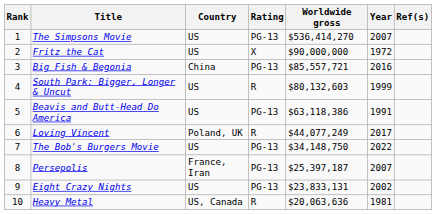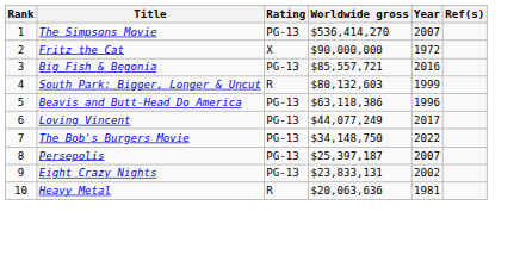 <table class="wikitable">
 <tr>
 <th>Rank</th>
 <th>Title</th>
-<th>Country</th>
 <th>Rating</th>
 <th>Worldwide gross</th>
 <th>Year</th>
 <th>Ref(s)</th>
 </tr>
 <tr>
 <td style="text-align:center;">1</td>
 <td><em><a href='#'>The Simpsons Movie</a></em></td>
-<td>US</td>
 <td>PG-13</td>
 <td>$536,414,270</td>
 <td>2007</td>
 <td></td>
 </tr>
 <tr>
 <td style="text-align:center;">2</td>
 <td><em><a href='#'>Fritz the Cat</a></em></td>
-<td>US</td>
 <td>X</td>
 <td>$90,000,000</td>
 <td>1972</td>
 <td></td>
 </tr>
 <tr>
 <td style="text-align:center;">3</td>
 <td><em><a href='#'>Big Fish & Begonia</a></em></td>
-<td>China</td>
 <td>PG-13</td>
 <td>$85,557,721</td>
 <td>2016</td>
 <td></td>
 </tr>
 <tr>
 <td style="text-align:center;">4</td>
 <td><em><a href='#'>South Park: Bigger, Longer & Uncut</a></em></td>
-<td>US</td>
 <td>R</td>
 <td>$80,132,603</td>
 <td>1999</td>
 <td></td>
 </tr>
 <tr>
 <td style="text-align:center;">5</td>
 <td><em><a href='#'>Beavis and Butt-Head Do America</a></em></td>
-<td>US</td>
 <td>PG-13</td>
 <td>$63,118,386</td>
-<td>1991</td>
+<td>1996</td>
 <td></td>
 </tr>
 <tr>
 <td style="text-align:center;">6</td>
 <td><em><a href='#'>Loving Vincent</a></em></td>
-<td>Poland, UK</td>
-<td>R</td>
+<td>PG-13</td>
 <td>$44,077,249</td>
 <td>2017</td>
 <td></td>
 </tr>
 <tr>
 <td style="text-align:center">7</td>
 <td><em><a href='#'>The Bob's Burgers Movie</a></em></td>
-<td>US</td>
 <td>PG-13</td>
 <td>$34,148,750</td>
 <td>2022</td>
 <td></td>
 </tr>
 <tr>
 <td style="text-align:center;">8</td>
 <td><a href='#'><em>Persepolis</em></a></td>
-<td>France, Iran</td>
 <td>PG-13</td>
 <td>$25,397,187</td>
 <td>2007</td>
 <td></td>
 </tr>
 <tr>
 <td style="text-align:center;">9</td>
 <td><em><a href='#'>Eight Crazy Nights</a></em></td>
-<td>US</td>
 <td>PG-13</td>
 <td>$23,833,131</td>
 <td>2002</td>
 <td></td>
 </tr>
 <tr>
 <td style="text-align:center;">10</td>
 <td><em><a href='#'>Heavy Metal</a></em></td>
-<td>US, Canada</td>
 <td>R</td>
 <td>$20,063,636</td>
 <td>1981</td>
 <td></td>
 </tr>
 </table>
